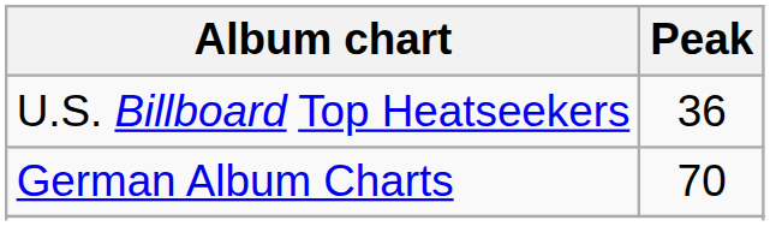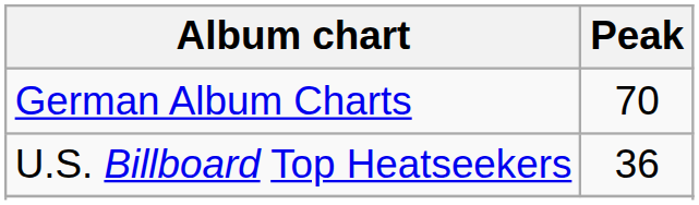 <table class="wikitable sortable">
 <tr>
 <th>Album chart</th>
 <th>Peak</th>
 </tr>
 <tr>
+<td><a href='#'>German Album Charts</a></td>
+<td align=center>70</td>
+</tr>
+<tr>
 <td>U.S. <em><a href='#'>Billboard</a></em> <a href='#'>Top Heatseekers</a></td>
 <td align=center>36</td>
-</tr>
-<tr>
-<td><a href='#'>German Album Charts</a></td>
-<td align=center>70</td>
 </tr>
 <tr>
 </tr>
 <tr>
 </tr>
 </table>
